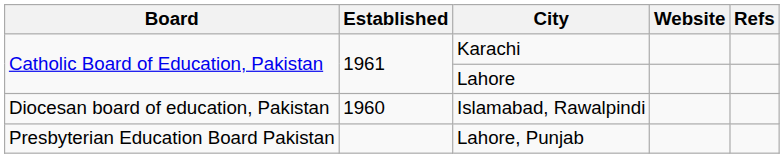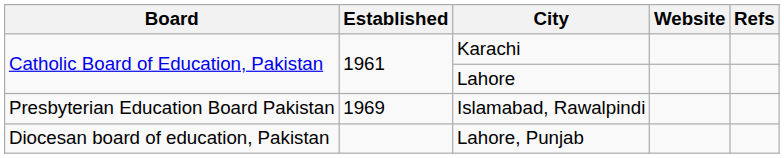 <table class="wikitable">
 <tr>
 <th>Board</th>
 <th>Established</th>
 <th>City</th>
 <th>Website</th>
 <th>Refs</th>
 </tr>
 <tr>
 <td rowspan="2"><a href='#'>Catholic Board of Education, Pakistan</a></td>
 <td rowspan="2">1961</td>
 <td>Karachi</td>
 <td></td>
 <td></td>
 </tr>
 <tr>
 <td>Lahore</td>
 <td></td>
 <td></td>
 </tr>
 <tr>
-<td>Diocesan board of education, Pakistan</td>
-<td>1960</td>
+<td>Presbyterian Education Board Pakistan</td>
+<td>1969</td>
 <td>Islamabad, Rawalpindi</td>
 <td></td>
 <td></td>
 </tr>
 <tr>
-<td>Presbyterian Education Board Pakistan</td>
+<td>Diocesan board of education, Pakistan</td>
 <td></td>
 <td>Lahore, Punjab</td>
 <td></td>
 </tr>
 </table>
